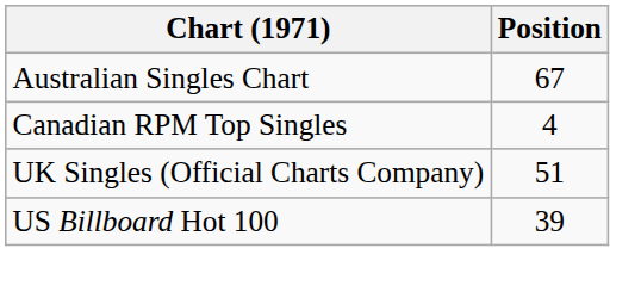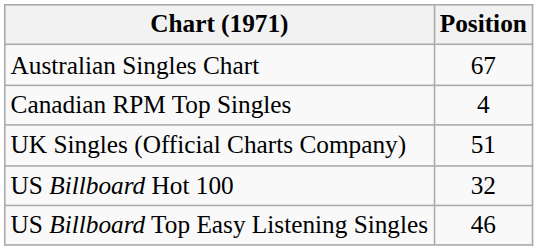 <table class="wikitable sortable">
 <tr>
 <th align="left">Chart (1971)</th>
 <th style="text-align:center;">Position</th>
 </tr>
 <tr>
 <td>Australian Singles Chart</td>
 <td style="text-align:center;">67</td>
 </tr>
 <tr>
 <td align="left">Canadian RPM Top Singles</td>
 <td style="text-align:center;">4</td>
 </tr>
 <tr>
 <td>UK Singles (Official Charts Company)</td>
 <td style="text-align:center;">51</td>
 </tr>
 <tr>
 <td align="left">US <em>Billboard</em> Hot 100</td>
-<td style="text-align:center;">39</td>
+<td style="text-align:center;">32</td>
+</tr>
+<tr>
+<td align="left">US <em>Billboard</em> Top Easy Listening Singles</td>
+<td style="text-align:center;">46</td>
 </tr>
 </table>
